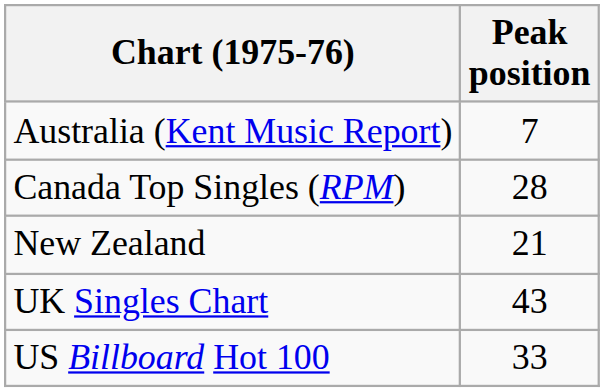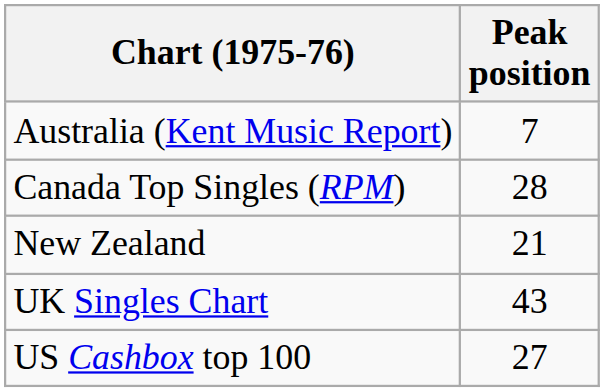 <table class="wikitable sortable">
 <tr>
 <th>Chart (1975-76)</th>
 <th>Peak<br>position</th>
 </tr>
 <tr>
 <td>Australia (<a href='#'>Kent Music Report</a>)</td>
 <td align="center">7</td>
 </tr>
 <tr>
 <td>Canada Top Singles (<em><a href='#'>RPM</a></em>)</td>
 <td align="center">28</td>
 </tr>
 <tr>
 <td>New Zealand</td>
 <td align="center">21</td>
 </tr>
 <tr>
 <td>UK <a href='#'>Singles Chart</a></td>
 <td align="center">43</td>
 </tr>
 <tr>
-<td>US <em><a href='#'>Billboard</a></em> <a href='#'>Hot 100</a></td>
-<td align="center">33</td>
+<td>US <em><a href='#'>Cashbox</a></em> top 100</td>
+<td align="center">27</td>
 </tr>
 </table>
